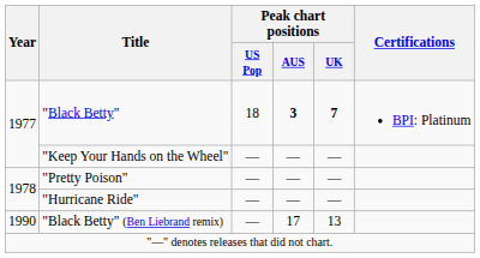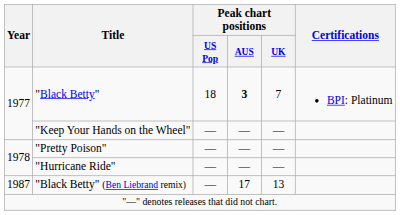 <table class="wikitable">
 <tr>
 <th scope="col" rowspan="2">Year</th>
 <th scope="col" rowspan="2">Title</th>
 <th scope="col" colspan="3">Peak chart positions</th>
 <th scope="col" rowspan="2"><a href='#'>Certifications</a></th>
 </tr>
 <tr>
 <th style="width:40px;"><small><a href='#'>US Pop</a></small><br></th>
 <th style="width:40px;"><small><a href='#'>AUS</a></small><br></th>
 <th style="width:40px;"><small><a href='#'>UK</a></small><br></th>
 </tr>
 <tr>
 <td rowspan="2">1977</td>
 <td>"<a href='#'>Black Betty</a>"</td>
 <td align=center>18</td>
 <td align=center><strong>3</strong></td>
-<td align=center><strong>7</strong></td>
+<td align=center>7</td>
 <td><br><ul><li><a href='#'>BPI</a>: Platinum</li></ul></td>
 </tr>
 <tr>
 <td>"Keep Your Hands on the Wheel"</td>
 <td align=center>―</td>
 <td align=center>―</td>
 <td align=center>―</td>
 <td></td>
 </tr>
 <tr>
 <td rowspan="2">1978</td>
 <td>"Pretty Poison"</td>
 <td align=center>―</td>
 <td align=center>―</td>
 <td align=center>―</td>
 <td></td>
 </tr>
 <tr>
 <td>"Hurricane Ride"</td>
 <td align=center>―</td>
 <td align=center>―</td>
 <td align=center>―</td>
 <td></td>
 </tr>
 <tr>
-<td>1990</td>
+<td>1987</td>
 <td>"Black Betty" <small>(<a href='#'>Ben Liebrand</a> remix)</small></td>
 <td align=center>―</td>
 <td align=center>17</td>
 <td align=center>13</td>
 <td></td>
 </tr>
 <tr>
 <td colspan="6" style="text-align:center; font-size:85%">"—" denotes releases that did not chart.</td>
 </tr>
 </table>
